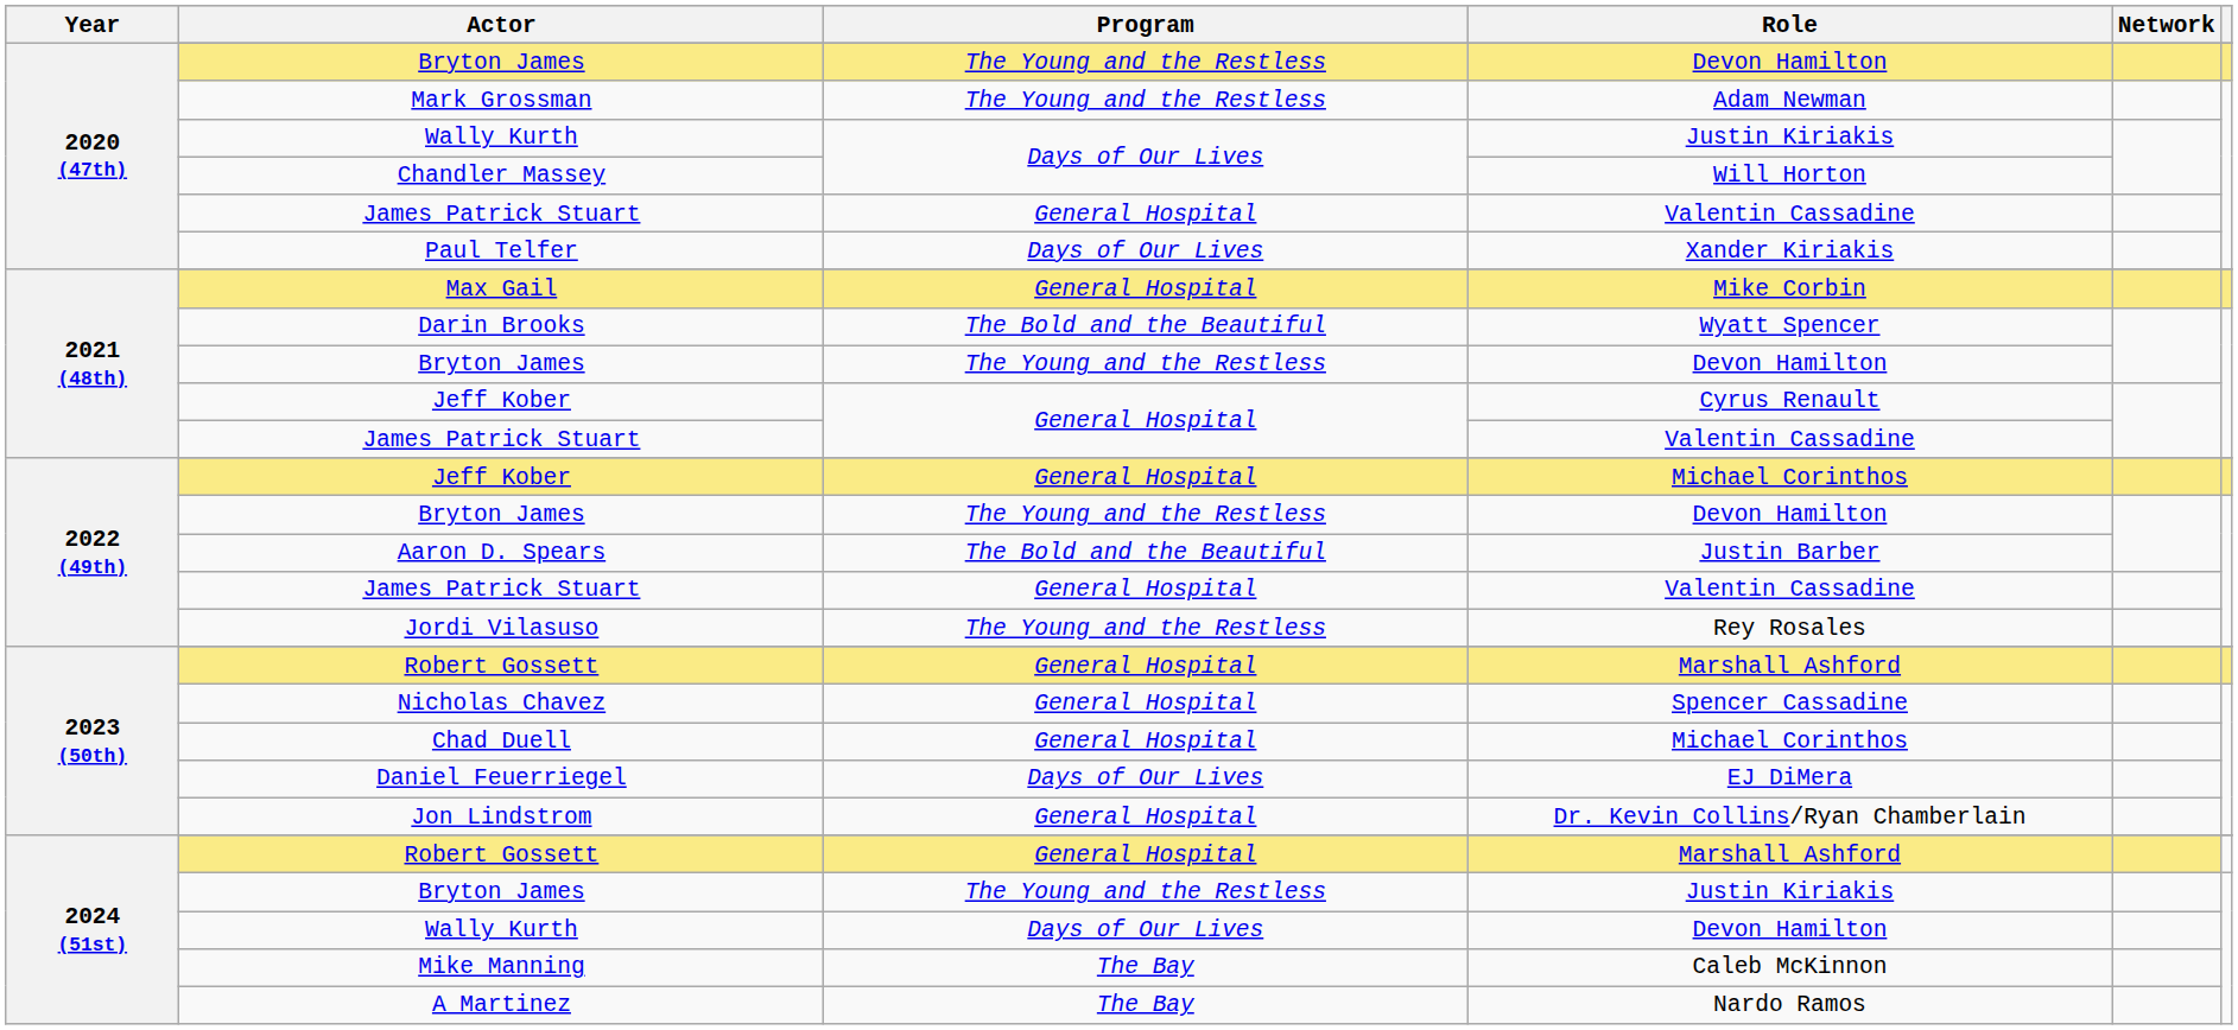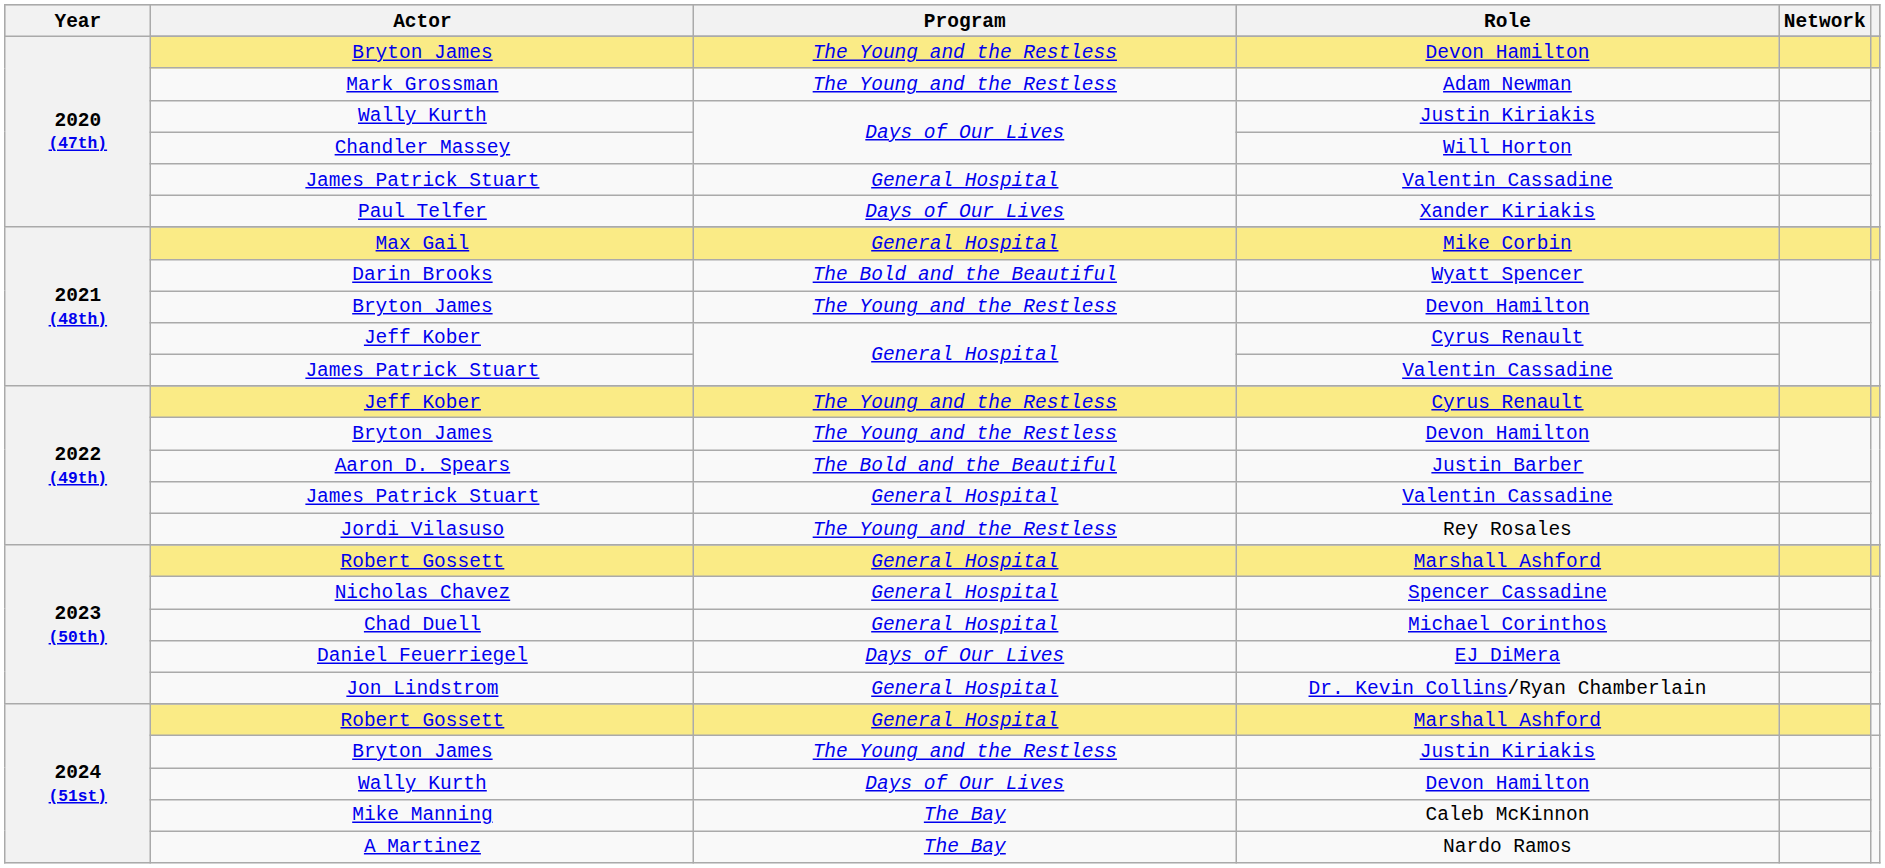 <table class="wikitable" rowspan="2" style="text-align: center;">
 <tr style="background:#bebebe;">
 <th scope="col" style="width:8%;">Year</th>
 <th scope="col" style="width:30%;">Actor</th>
 <th scope="col" style="width:30%;">Program</th>
 <th scope="col" style="width:30%;">Role</th>
 <th scope="col" style="width:10%;">Network</th>
 <th scope="col" style="width:2%;" class="unsortable"></th>
 </tr>
 <tr>
 <th scope="row" rowspan=7 style="text-align:center">2020 <br><small><a href='#'>(47th)</a></small></th>
 </tr>
 <tr style="background:#FAEB86">
 <td><a href='#'>Bryton James</a> </td>
 <td><em><a href='#'>The Young and the Restless</a></em></td>
 <td><a href='#'>Devon Hamilton</a></td>
 <td></td>
 <td></td>
 </tr>
 <tr>
 <td><a href='#'>Mark Grossman</a></td>
 <td><em><a href='#'>The Young and the Restless</a></em></td>
 <td><a href='#'>Adam Newman</a></td>
 <td></td>
 <td rowspan=5></td>
 </tr>
 <tr>
 <td><a href='#'>Wally Kurth</a></td>
 <td rowspan="2"><em><a href='#'>Days of Our Lives</a></em></td>
 <td><a href='#'>Justin Kiriakis</a></td>
 <td rowspan="2"></td>
 </tr>
 <tr>
 <td><a href='#'>Chandler Massey</a></td>
 <td><a href='#'>Will Horton</a></td>
 </tr>
 <tr>
 <td><a href='#'>James Patrick Stuart</a></td>
 <td><em><a href='#'>General Hospital</a></em></td>
 <td><a href='#'>Valentin Cassadine</a></td>
 <td></td>
 </tr>
 <tr>
 <td><a href='#'>Paul Telfer</a></td>
 <td><em><a href='#'>Days of Our Lives</a></em></td>
 <td><a href='#'>Xander Kiriakis</a></td>
 <td></td>
 </tr>
 <tr>
 <th scope="row" rowspan=6 style="text-align:center">2021 <br><small><a href='#'>(48th)</a></small></th>
 </tr>
 <tr style="background:#FAEB86">
 <td><a href='#'>Max Gail</a> </td>
 <td><em><a href='#'>General Hospital</a></em></td>
 <td><a href='#'>Mike Corbin</a></td>
 <td></td>
 <td></td>
 </tr>
 <tr>
 <td><a href='#'>Darin Brooks</a></td>
 <td><em><a href='#'>The Bold and the Beautiful</a></em></td>
 <td><a href='#'>Wyatt Spencer</a></td>
 <td rowspan="2"></td>
 <td rowspan=4></td>
 </tr>
 <tr>
 <td><a href='#'>Bryton James</a></td>
 <td><em><a href='#'>The Young and the Restless</a></em></td>
 <td><a href='#'>Devon Hamilton</a></td>
 </tr>
 <tr>
 <td><a href='#'>Jeff Kober</a></td>
 <td rowspan="2"><em><a href='#'>General Hospital</a></em></td>
 <td><a href='#'>Cyrus Renault</a></td>
 <td rowspan="2"></td>
 </tr>
 <tr>
 <td><a href='#'>James Patrick Stuart</a></td>
 <td><a href='#'>Valentin Cassadine</a></td>
 </tr>
 <tr>
 <th scope="row" rowspan=6 style="text-align:center">2022 <br><small><a href='#'>(49th)</a></small></th>
 </tr>
 <tr style="background:#FAEB86">
 <td><a href='#'>Jeff Kober</a> </td>
-<td><em><a href='#'>General Hospital</a></em></td>
-<td><a href='#'>Michael Corinthos</a></td>
+<td><em><a href='#'>The Young and the Restless</a></em></td>
+<td><a href='#'>Cyrus Renault</a></td>
 <td></td>
 <td></td>
 </tr>
 <tr>
 <td><a href='#'>Bryton James</a></td>
 <td><em><a href='#'>The Young and the Restless</a></em></td>
 <td><a href='#'>Devon Hamilton</a></td>
 <td rowspan="2"></td>
 <td rowspan=4></td>
 </tr>
 <tr>
 <td><a href='#'>Aaron D. Spears</a></td>
 <td><em><a href='#'>The Bold and the Beautiful</a></em></td>
 <td><a href='#'>Justin Barber</a></td>
 </tr>
 <tr>
 <td><a href='#'>James Patrick Stuart</a></td>
 <td><em><a href='#'>General Hospital</a></em></td>
 <td><a href='#'>Valentin Cassadine</a></td>
 <td></td>
 </tr>
 <tr>
 <td><a href='#'>Jordi Vilasuso</a></td>
 <td><em><a href='#'>The Young and the Restless</a></em></td>
 <td>Rey Rosales</td>
 <td></td>
 </tr>
 <tr>
 <th scope="row" rowspan=6 style="text-align:center">2023 <br><small><a href='#'>(50th)</a></small></th>
 </tr>
 <tr style="background:#FAEB86">
 <td><a href='#'>Robert Gossett</a> </td>
 <td><em><a href='#'>General Hospital</a></em></td>
 <td><a href='#'>Marshall Ashford</a></td>
 <td></td>
 <td></td>
 </tr>
 <tr>
 <td><a href='#'>Nicholas Chavez</a></td>
 <td><em><a href='#'>General Hospital</a></em></td>
 <td><a href='#'>Spencer Cassadine</a></td>
 <td></td>
 <td rowspan=4></td>
 </tr>
 <tr>
 <td><a href='#'>Chad Duell</a></td>
 <td><em><a href='#'>General Hospital</a></em></td>
 <td><a href='#'>Michael Corinthos</a></td>
 <td></td>
 </tr>
 <tr>
 <td><a href='#'>Daniel Feuerriegel</a></td>
 <td><em><a href='#'>Days of Our Lives</a></em></td>
 <td><a href='#'>EJ DiMera</a></td>
 <td></td>
 </tr>
 <tr>
 <td><a href='#'>Jon Lindstrom</a></td>
 <td><em><a href='#'>General Hospital</a></em></td>
 <td><a href='#'>Dr. Kevin Collins</a>/Ryan Chamberlain</td>
 <td></td>
 </tr>
 <tr>
 <th scope="row" rowspan=8 style="text-align:center">2024 <br><small><a href='#'>(51st)</a></small></th>
 </tr>
 <tr>
 <td style=background:#FAEB86><a href='#'>Robert Gossett</a> </td>
 <td style=background:#FAEB86><em><a href='#'>General Hospital</a></em></td>
 <td style=background:#FAEB86><a href='#'>Marshall Ashford</a></td>
 <td style=background:#FAEB86></td>
 <td></td>
 </tr>
 <tr>
 <td><a href='#'>Bryton James</a></td>
 <td><em><a href='#'>The Young and the Restless</a></em></td>
 <td><a href='#'>Justin Kiriakis</a></td>
 <td></td>
 <td rowspan=4></td>
 </tr>
 <tr>
 <td><a href='#'>Wally Kurth</a></td>
 <td><em><a href='#'>Days of Our Lives</a></em></td>
 <td><a href='#'>Devon Hamilton</a></td>
 <td></td>
 </tr>
 <tr>
 <td><a href='#'>Mike Manning</a></td>
 <td><em><a href='#'>The Bay</a></em></td>
 <td>Caleb McKinnon</td>
 <td></td>
 </tr>
 <tr>
 <td><a href='#'>A Martinez</a></td>
 <td><em><a href='#'>The Bay</a></em></td>
 <td>Nardo Ramos</td>
 <td></td>
 </tr>
 </table>
